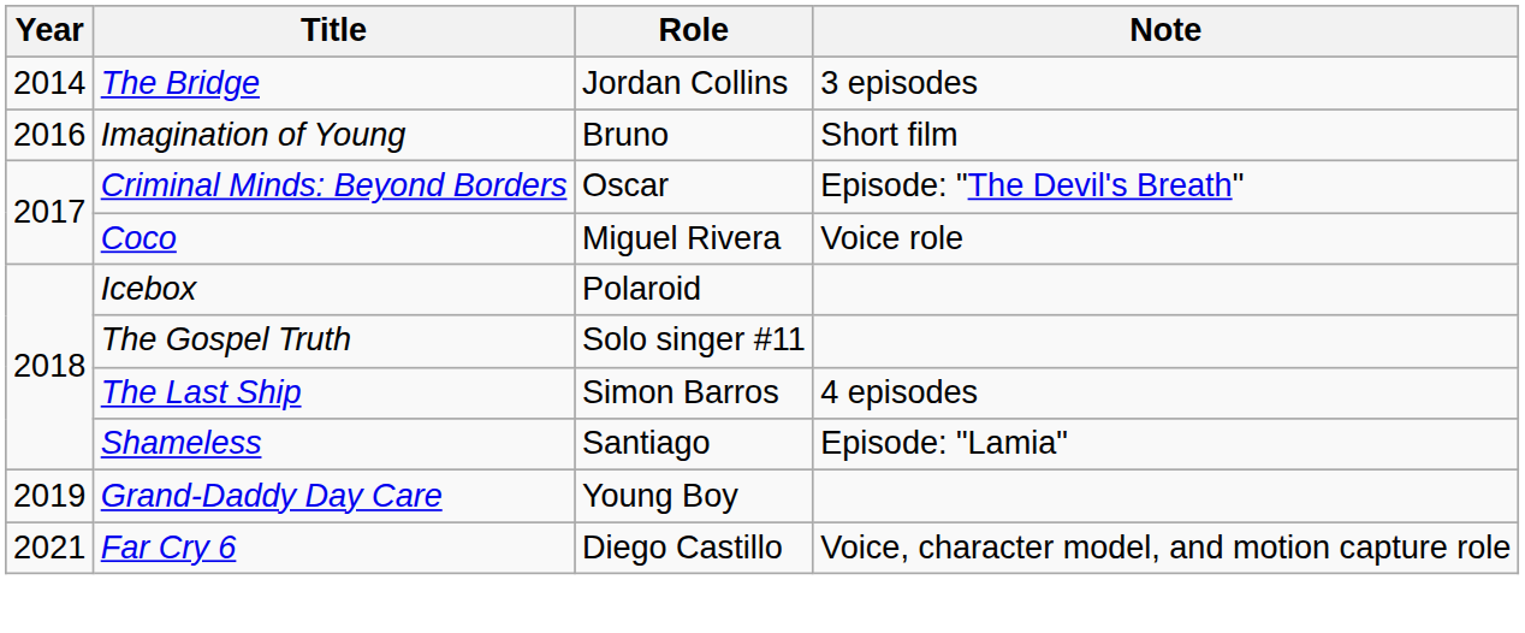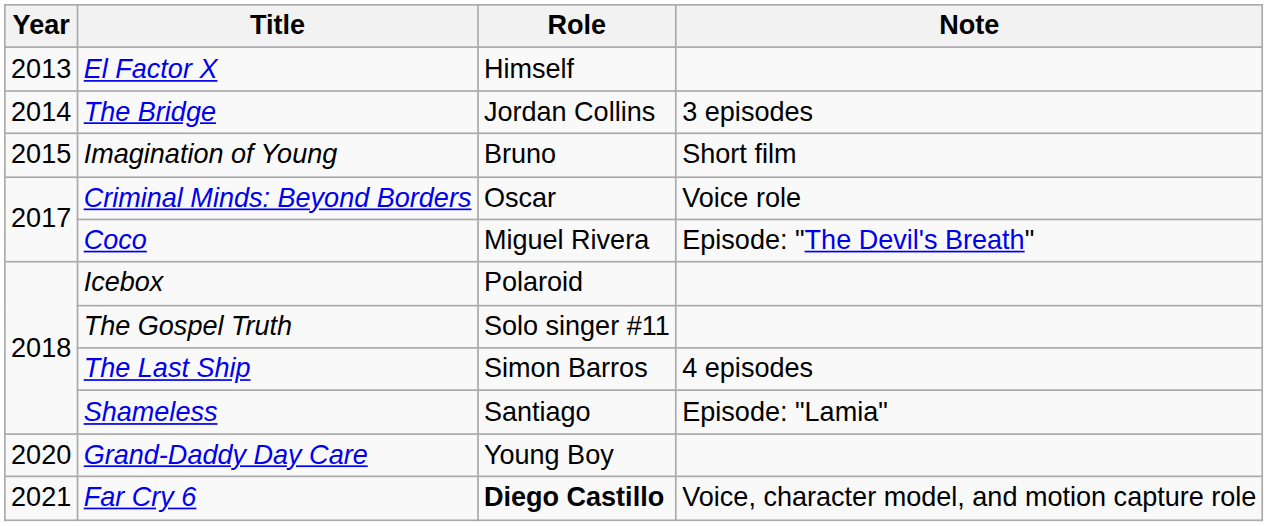 <table class="wikitable">
 <tr>
 <th>Year</th>
 <th>Title</th>
 <th>Role</th>
 <th>Note</th>
 </tr>
 <tr>
+<td>2013</td>
+<td><em><a href='#'>El Factor X</a></em></td>
+<td>Himself</td>
+<td></td>
+</tr>
+<tr>
 <td>2014</td>
 <td><em><a href='#'>The Bridge</a></em></td>
 <td>Jordan Collins</td>
 <td>3 episodes</td>
 </tr>
 <tr>
-<td>2016</td>
+<td>2015</td>
 <td><em>Imagination of Young</em></td>
 <td>Bruno</td>
 <td>Short film</td>
 </tr>
 <tr>
 <td rowspan=2>2017</td>
 <td><em><a href='#'>Criminal Minds: Beyond Borders</a></em></td>
 <td>Oscar</td>
-<td>Episode: "<a href='#'>The Devil's Breath</a>"</td>
+<td>Voice role</td>
 </tr>
 <tr>
 <td><em><a href='#'>Coco</a></em></td>
 <td>Miguel Rivera</td>
-<td>Voice role</td>
+<td>Episode: "<a href='#'>The Devil's Breath</a>"</td>
 </tr>
 <tr>
 <td rowspan=4>2018</td>
 <td><em>Icebox</em></td>
 <td>Polaroid</td>
 <td></td>
 </tr>
 <tr>
 <td><em>The Gospel Truth</em></td>
 <td>Solo singer #11</td>
 <td></td>
 </tr>
 <tr>
 <td><em><a href='#'>The Last Ship</a></em></td>
 <td>Simon Barros</td>
 <td>4 episodes</td>
 </tr>
 <tr>
 <td><em><a href='#'>Shameless</a></em></td>
 <td>Santiago</td>
 <td>Episode: "Lamia"</td>
 </tr>
 <tr>
-<td>2019</td>
+<td>2020</td>
 <td><em><a href='#'>Grand-Daddy Day Care</a></em></td>
 <td>Young Boy</td>
 <td></td>
 </tr>
 <tr>
 <td>2021</td>
 <td><em><a href='#'>Far Cry 6</a></em></td>
-<td>Diego Castillo</td>
+<td><strong>Diego Castillo</strong></td>
 <td>Voice, character model, and motion capture role</td>
 </tr>
 </table>
